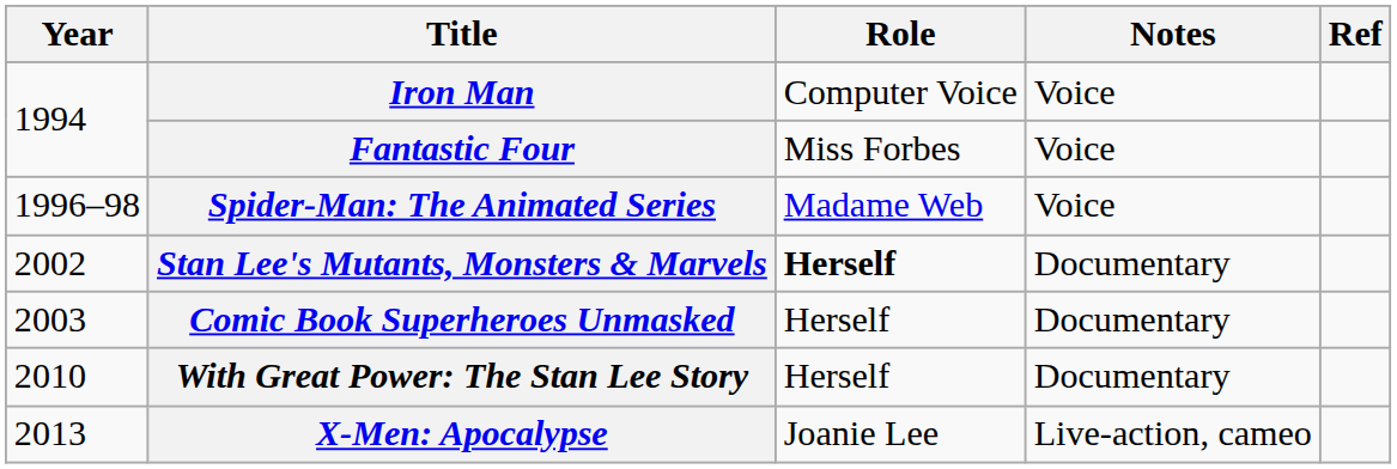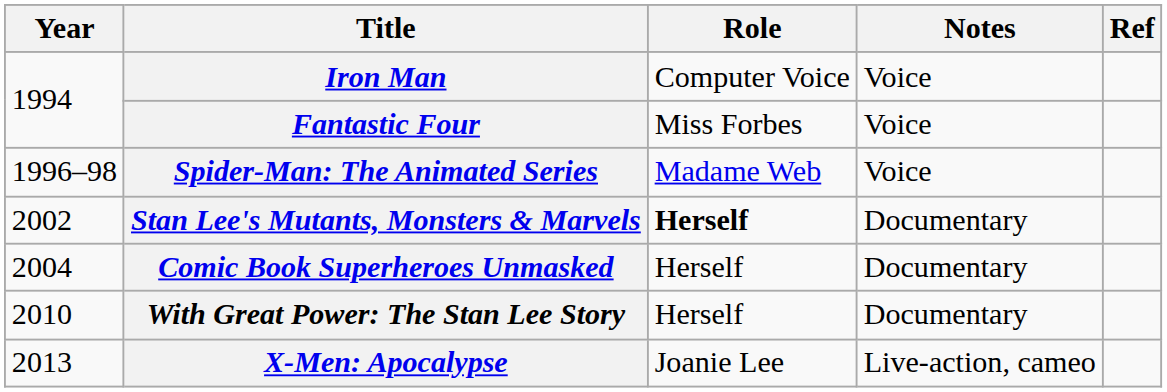 <table class="wikitable sortable plainrowheaders">
 <tr>
 <th scope="col">Year</th>
 <th scope="col">Title</th>
 <th scope="col">Role</th>
 <th scope="col">Notes</th>
 <th scope="col" class="unsortable">Ref</th>
 </tr>
 <tr>
 <td rowspan=2>1994</td>
 <th scope="row"><em><a href='#'>Iron Man</a></em></th>
 <td>Computer Voice</td>
 <td>Voice</td>
 <td></td>
 </tr>
 <tr>
 <th scope="row"><em><a href='#'>Fantastic Four</a></em></th>
 <td>Miss Forbes</td>
 <td>Voice</td>
 <td></td>
 </tr>
 <tr>
 <td>1996–98</td>
 <th scope="row"><em><a href='#'>Spider-Man: The Animated Series</a></em></th>
 <td><a href='#'>Madame Web</a></td>
 <td>Voice</td>
 <td></td>
 </tr>
 <tr>
 <td>2002</td>
 <th scope="row"><em><a href='#'>Stan Lee's Mutants, Monsters & Marvels</a></em></th>
 <td><strong>Herself</strong></td>
 <td>Documentary</td>
 <td></td>
 </tr>
 <tr>
-<td>2003</td>
+<td>2004</td>
 <th scope="row"><em><a href='#'>Comic Book Superheroes Unmasked</a></em></th>
 <td>Herself</td>
 <td>Documentary</td>
 <td></td>
 </tr>
 <tr>
 <td>2010</td>
 <th scope="row"><em>With Great Power: The Stan Lee Story</em></th>
 <td>Herself</td>
 <td>Documentary</td>
 <td></td>
 </tr>
 <tr>
 <td>2013</td>
 <th scope="row"><em><a href='#'>X-Men: Apocalypse</a></em></th>
 <td>Joanie Lee</td>
 <td>Live-action, cameo</td>
 <td></td>
 </tr>
 </table>
